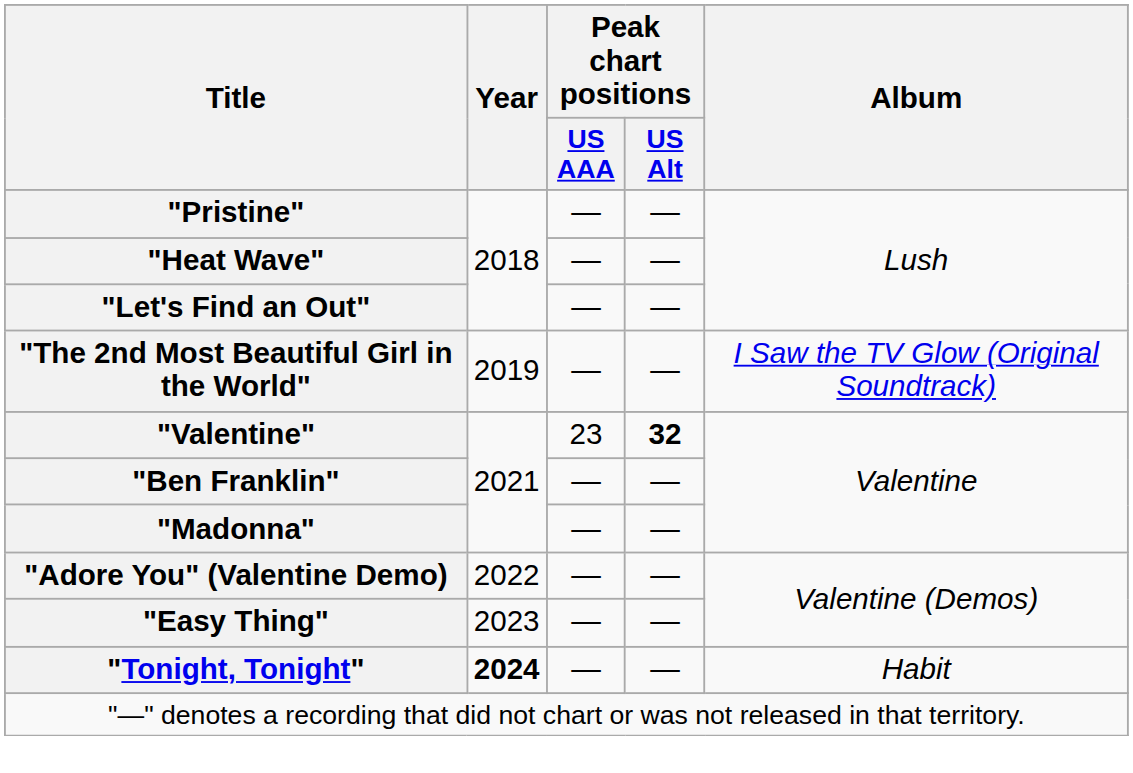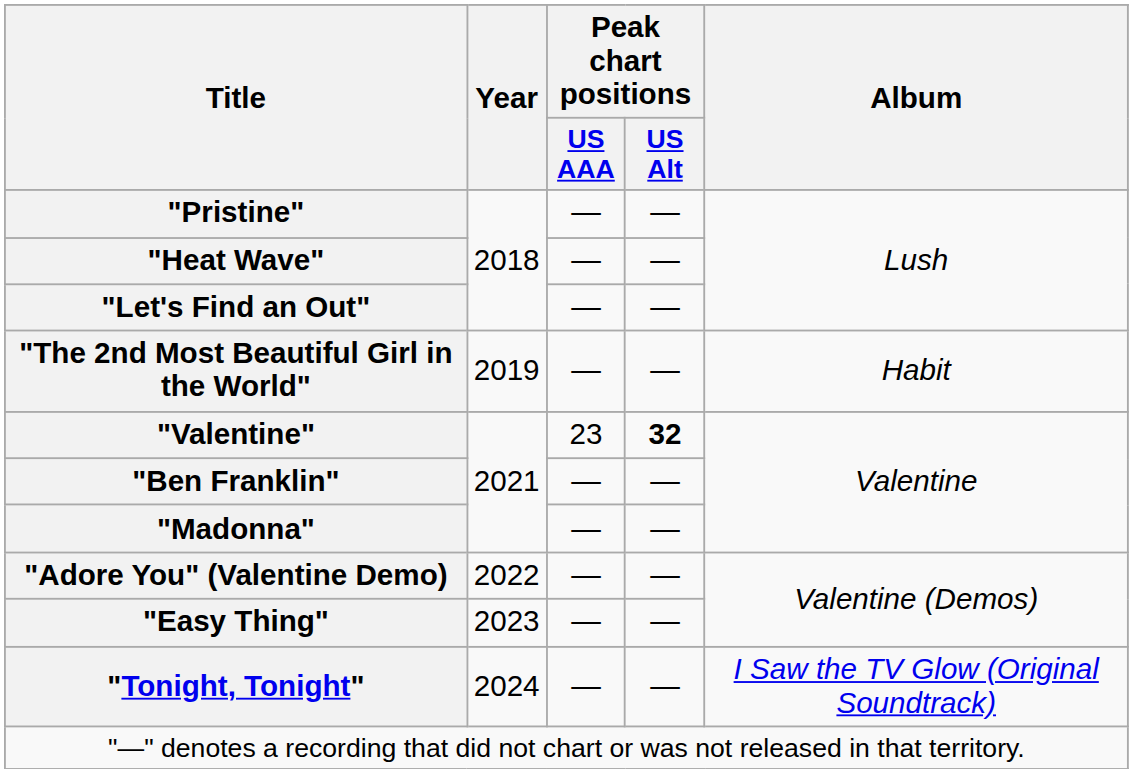 <table class="wikitable plainrowheaders" style="text-align:center">
 <tr>
 <th scope="col" rowspan="2">Title</th>
 <th scope="col" rowspan="2">Year</th>
 <th colspan="2">Peak chart positions</th>
 <th scope="col" rowspan="2">Album</th>
 </tr>
 <tr>
 <th scope="col" style="width:2.5em;font-size:90%;"><a href='#'>US<br>AAA</a><br></th>
 <th scope="col" style="width:2.5em;font-size:90%;"><a href='#'>US<br>Alt</a><br></th>
 </tr>
 <tr>
 <th scope="row">"Pristine"</th>
 <td rowspan="3">2018</td>
 <td>—</td>
 <td>—</td>
 <td rowspan="3"><em>Lush</em></td>
 </tr>
 <tr>
 <th scope="row">"Heat Wave"</th>
 <td>—</td>
 <td>—</td>
 </tr>
 <tr>
 <th scope="row">"Let's Find an Out"</th>
 <td>—</td>
 <td>—</td>
 </tr>
 <tr>
 <th scope="row">"The 2nd Most Beautiful Girl in the World"</th>
 <td>2019</td>
 <td>—</td>
 <td>—</td>
-<td><em><a href='#'>I Saw the TV Glow (Original Soundtrack)</a></em></td>
+<td><em>Habit</em></td>
 </tr>
 <tr>
 <th scope="row">"Valentine"</th>
 <td rowspan="3">2021</td>
 <td>23</td>
 <td><strong>32</strong></td>
 <td rowspan="3"><em>Valentine</em></td>
 </tr>
 <tr>
 <th scope="row">"Ben Franklin"</th>
 <td>—</td>
 <td>—</td>
 </tr>
 <tr>
 <th scope="row">"Madonna"</th>
 <td>—</td>
 <td>—</td>
 </tr>
 <tr>
 <th scope="row">"Adore You" (Valentine Demo)</th>
 <td>2022</td>
 <td>—</td>
 <td>—</td>
 <td rowspan="2"><em>Valentine (Demos)</em></td>
 </tr>
 <tr>
 <th scope="row">"Easy Thing"</th>
 <td>2023</td>
 <td>—</td>
 <td>—</td>
 </tr>
 <tr>
 <th scope="row">"<a href='#'>Tonight, Tonight</a>"</th>
-<td><strong>2024</strong></td>
+<td>2024</td>
 <td>—</td>
 <td>—</td>
-<td><em>Habit</em></td>
+<td><em><a href='#'>I Saw the TV Glow (Original Soundtrack)</a></em></td>
 </tr>
 <tr>
 <td colspan="5" style="font-size:90%">"—" denotes a recording that did not chart or was not released in that territory.</td>
 </tr>
 </table>
